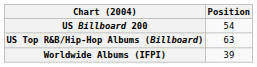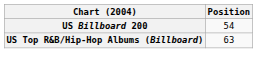 <table class="wikitable sortable plainrowheaders" style="text-align:center">
 <tr>
 <th scope="col">Chart (2004)</th>
 <th scope="col">Position</th>
 </tr>
 <tr>
 <th scope="row">US <em>Billboard</em> 200</th>
 <td>54</td>
 </tr>
 <tr>
 <th scope="row">US Top R&B/Hip-Hop Albums (<em>Billboard</em>)</th>
 <td>63</td>
 </tr>
-<tr>
-<th scope="row">Worldwide Albums (IFPI)</th>
-<td>39</td>
-</tr>
 </table>
